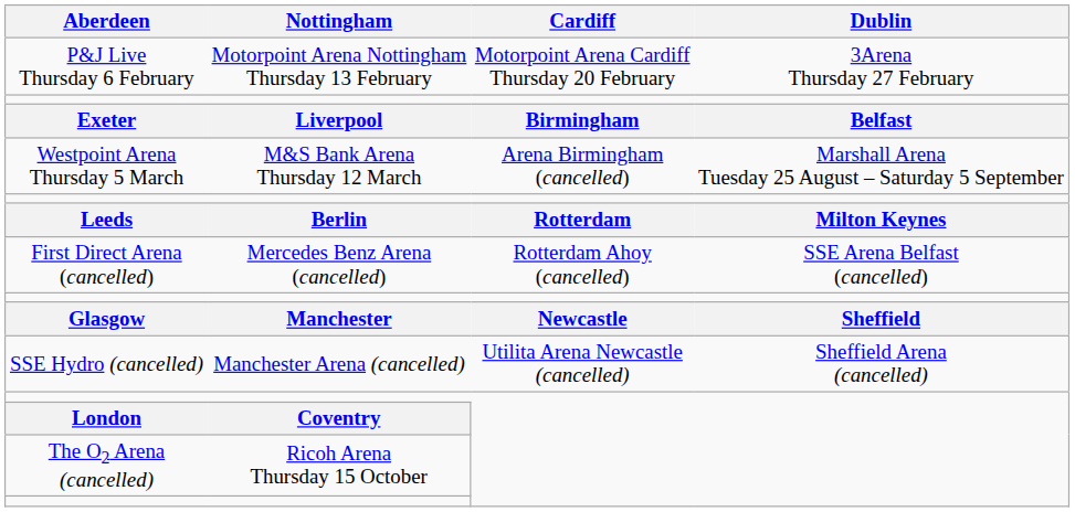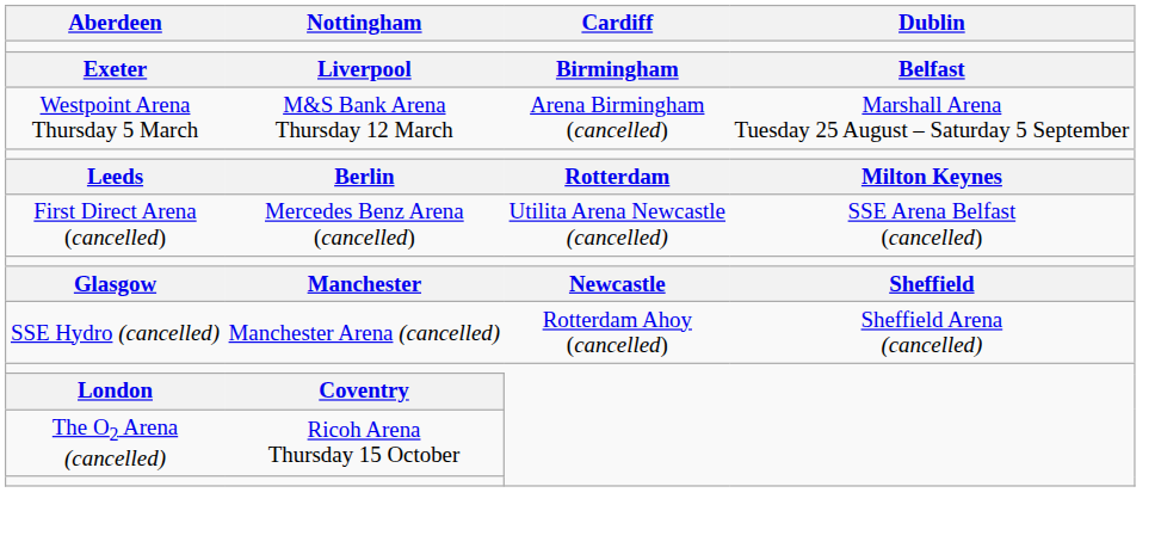 <table class="wikitable" style="text-align:center;">
 <tr>
 <th style="border-left:none; border-right:none;"> <a href='#'>Aberdeen</a></th>
 <th style="border-left:none; border-right:none;"> <a href='#'>Nottingham</a></th>
 <th style="border-left:none; border-right:none;"> <a href='#'>Cardiff</a></th>
 <th style="border-left:none; border-right:none;"> <a href='#'>Dublin</a></th>
-</tr>
-<tr>
-<td style="border-left:none; border-right:none;"><a href='#'>P&J Live</a><br>Thursday 6 February</td>
-<td style="border-left:none; border-right:none;"><a href='#'>Motorpoint Arena Nottingham</a><br>Thursday 13 February</td>
-<td style="border-left:none; border-right:none;"><a href='#'>Motorpoint Arena Cardiff</a><br>Thursday 20 February</td>
-<td style="border-left:none; border-right:none;"><a href='#'>3Arena</a><br>Thursday 27 February</td>
 </tr>
 <tr>
 <td style="border:none;"></td>
 <td style="border:none;"></td>
 <td style="border:none;"></td>
 <td style="border:none;"></td>
 </tr>
 <tr>
 <th style="border-left:none; border-right:none;"> <a href='#'>Exeter</a></th>
 <th style="border-left:none; border-right:none;"> <a href='#'>Liverpool</a></th>
 <th style="border-left:none; border-right:none;"> <a href='#'>Birmingham</a></th>
 <th style="border-left:none; border-right:none;"> <a href='#'>Belfast</a></th>
 </tr>
 <tr>
 <td style="border-left:none; border-right:none;"><a href='#'>Westpoint Arena</a><br>Thursday 5 March</td>
 <td style="border-left:none; border-right:none;"><a href='#'>M&S Bank Arena</a><br>Thursday 12 March</td>
 <td style="border-left:none; border-right:none;"><a href='#'>Arena Birmingham</a><br>(<em>cancelled</em>)</td>
 <td style="border-left:none; border-right:none;"><a href='#'>Marshall Arena</a><br> Tuesday 25 August – Saturday 5 September</td>
 </tr>
 <tr>
 <td style="border:none;"></td>
 <td style="border:none;"></td>
 <td style="border:none;"></td>
 <td style="border:none;"></td>
 </tr>
 <tr>
 <th style="border-left:none; border-right:none;"> <a href='#'>Leeds</a></th>
 <th style="border-left:none; border-right:none;"> <a href='#'>Berlin</a></th>
 <th style="border-left:none; border-right:none;"> <a href='#'>Rotterdam</a></th>
 <th style="border-left:none; border-right:none;"> <a href='#'>Milton Keynes</a></th>
 </tr>
 <tr>
 <td style="border-left:none; border-right:none;"><a href='#'>First Direct Arena</a><br>(<em>cancelled</em>)</td>
 <td style="border-left:none; border-right:none;"><a href='#'>Mercedes Benz Arena</a><br>(<em>cancelled</em>)</td>
-<td style="border-left:none; border-right:none;"><a href='#'>Rotterdam Ahoy</a><br>(<em>cancelled</em>)</td>
+<td style="border-left:none; border-right:none;"><a href='#'>Utilita Arena Newcastle</a><br> <em>(cancelled)</em></td>
 <td style="border-left:none; border-right:none;"><a href='#'>SSE Arena Belfast</a><br>(<em>cancelled</em>)</td>
 </tr>
 <tr>
 <td style="border:none;"></td>
 <td style="border:none;"></td>
 <td style="border:none;"></td>
 <td style="border:none;"></td>
 </tr>
 <tr>
 <th style="border-left:none; border-right:none;"> <a href='#'>Glasgow</a></th>
 <th style="border-left:none; border-right:none;"> <a href='#'>Manchester</a></th>
 <th style="border-left:none; border-right:none;"> <a href='#'>Newcastle</a></th>
 <th style="border-left:none; border-right:none;"> <a href='#'>Sheffield</a></th>
 </tr>
 <tr>
 <td style="border-left:none; border-right:none;"><a href='#'>SSE Hydro</a> <em>(cancelled)</em></td>
 <td style="border-left:none; border-right:none;"><a href='#'>Manchester Arena</a> <em>(cancelled)</em></td>
-<td style="border-left:none; border-right:none;"><a href='#'>Utilita Arena Newcastle</a><br> <em>(cancelled)</em></td>
+<td style="border-left:none; border-right:none;"><a href='#'>Rotterdam Ahoy</a><br>(<em>cancelled</em>)</td>
 <td style="border-left:none; border-right:none;"><a href='#'>Sheffield Arena</a><br> <em>(cancelled)</em></td>
 </tr>
 <tr>
 <td style="border:none;"></td>
 <td style="border:none;"></td>
 <td style="border:none;"></td>
 <td style="border:none;"></td>
 </tr>
 <tr>
 <th style="border-left:none; border-right:none;"> <a href='#'>London</a></th>
 <th style="border-left:none"> <a href='#'>Coventry</a></th>
 </tr>
 <tr>
 <td style="border-left:none; border-right:none;"><a href='#'>The O<sub>2</sub> Arena</a><br><em>(cancelled)</em></td>
 <td style="border-left:none"><a href='#'>Ricoh Arena</a><br>Thursday 15 October</td>
 </tr>
 <tr>
 <td style="border:none;"></td>
 <td style="border-left:none;"></td>
 </tr>
 </table>
